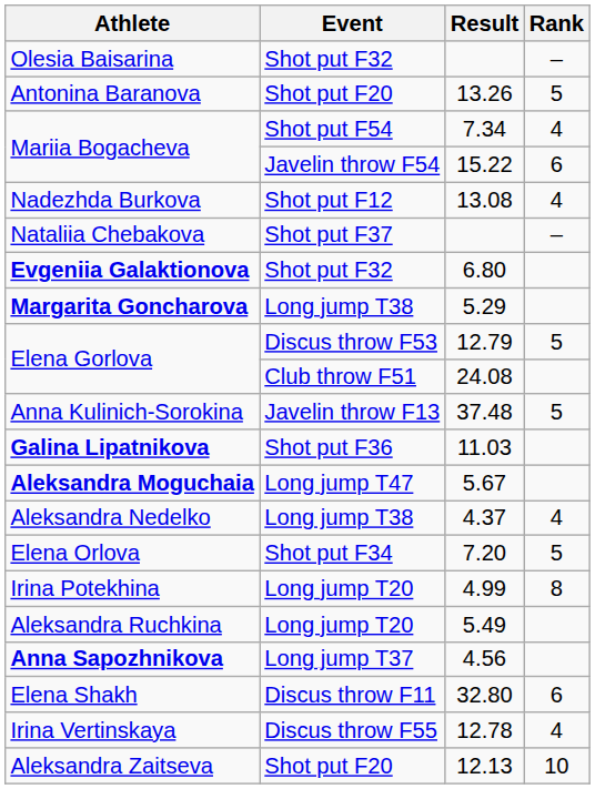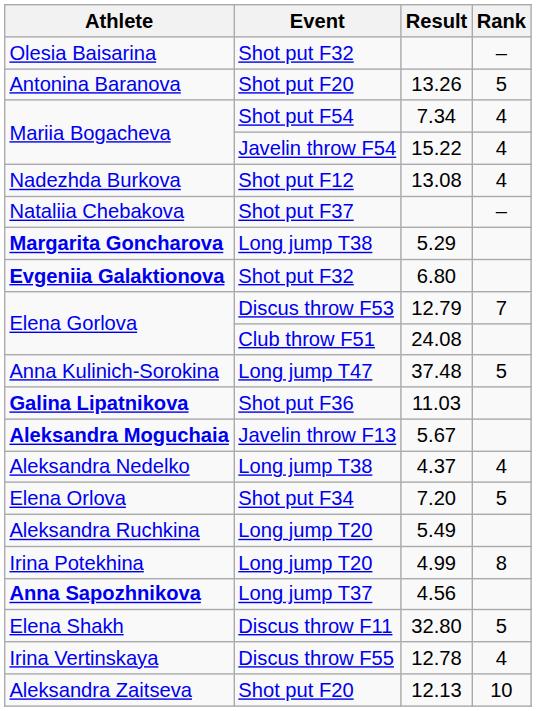 <table class=wikitable style=font-size:90%;text-align:center>
 <tr>
 <th>Athlete</th>
 <th>Event</th>
 <th>Result</th>
 <th>Rank</th>
 </tr>
 <tr>
 <td align=left><a href='#'>Olesia Baisarina</a></td>
 <td align=left><a href='#'>Shot put F32</a></td>
 <td></td>
 <td>–</td>
 </tr>
 <tr>
 <td align=left><a href='#'>Antonina Baranova</a></td>
 <td align=left><a href='#'>Shot put F20</a></td>
 <td>13.26</td>
 <td>5</td>
 </tr>
 <tr>
 <td rowspan=2 align=left><a href='#'>Mariia Bogacheva</a></td>
 <td align=left><a href='#'>Shot put F54</a></td>
 <td>7.34</td>
 <td>4</td>
 </tr>
 <tr>
 <td align=left><a href='#'>Javelin throw F54</a></td>
 <td>15.22</td>
-<td>6</td>
+<td>4</td>
 </tr>
 <tr>
 <td align=left><a href='#'>Nadezhda Burkova</a></td>
 <td align=left><a href='#'>Shot put F12</a></td>
 <td>13.08</td>
 <td>4</td>
 </tr>
 <tr>
 <td align=left><a href='#'>Nataliia Chebakova</a></td>
 <td align=left><a href='#'>Shot put F37</a></td>
 <td></td>
 <td>–</td>
 </tr>
 <tr>
+<td align=left><strong><a href='#'>Margarita Goncharova</a></strong></td>
+<td align=left><a href='#'>Long jump T38</a></td>
+<td>5.29</td>
+<td></td>
+</tr>
+<tr>
 <td align=left><strong><a href='#'>Evgeniia Galaktionova</a></strong></td>
 <td align=left><a href='#'>Shot put F32</a></td>
 <td>6.80</td>
 <td></td>
 </tr>
 <tr>
-<td align=left><strong><a href='#'>Margarita Goncharova</a></strong></td>
-<td align=left><a href='#'>Long jump T38</a></td>
-<td>5.29</td>
-<td></td>
-</tr>
-<tr>
 <td rowspan=2 align=left><a href='#'>Elena Gorlova</a></td>
 <td align=left><a href='#'>Discus throw F53</a></td>
 <td>12.79</td>
-<td>5</td>
+<td>7</td>
 </tr>
 <tr>
 <td align=left><a href='#'>Club throw F51</a></td>
 <td>24.08</td>
 <td></td>
 </tr>
 <tr>
 <td align=left><a href='#'>Anna Kulinich-Sorokina</a></td>
-<td align=left><a href='#'>Javelin throw F13</a></td>
+<td align=left><a href='#'>Long jump T47</a></td>
 <td>37.48</td>
 <td>5</td>
 </tr>
 <tr>
 <td align=left><strong><a href='#'>Galina Lipatnikova</a></strong></td>
 <td align=left><a href='#'>Shot put F36</a></td>
 <td>11.03</td>
 <td></td>
 </tr>
 <tr>
 <td align=left><strong><a href='#'>Aleksandra Moguchaia</a></strong></td>
-<td align=left><a href='#'>Long jump T47</a></td>
+<td align=left><a href='#'>Javelin throw F13</a></td>
 <td>5.67</td>
 <td></td>
 </tr>
 <tr>
 <td align=left><a href='#'>Aleksandra Nedelko</a></td>
 <td align=left><a href='#'>Long jump T38</a></td>
 <td>4.37</td>
 <td>4</td>
 </tr>
 <tr>
 <td align=left><a href='#'>Elena Orlova</a></td>
 <td align=left><a href='#'>Shot put F34</a></td>
 <td>7.20</td>
 <td>5</td>
 </tr>
 <tr>
+<td align=left><a href='#'>Aleksandra Ruchkina</a></td>
+<td align=left><a href='#'>Long jump T20</a></td>
+<td>5.49</td>
+<td></td>
+</tr>
+<tr>
 <td align=left><a href='#'>Irina Potekhina</a></td>
 <td align=left><a href='#'>Long jump T20</a></td>
 <td>4.99</td>
 <td>8</td>
-</tr>
-<tr>
-<td align=left><a href='#'>Aleksandra Ruchkina</a></td>
-<td align=left><a href='#'>Long jump T20</a></td>
-<td>5.49</td>
-<td></td>
 </tr>
 <tr>
 <td align=left><strong><a href='#'>Anna Sapozhnikova</a></strong></td>
 <td align=left><a href='#'>Long jump T37</a></td>
 <td>4.56</td>
 <td></td>
 </tr>
 <tr>
 <td align=left><a href='#'>Elena Shakh</a></td>
 <td align=left><a href='#'>Discus throw F11</a></td>
 <td>32.80</td>
-<td>6</td>
+<td>5</td>
 </tr>
 <tr>
 <td align=left><a href='#'>Irina Vertinskaya</a></td>
 <td align=left><a href='#'>Discus throw F55</a></td>
 <td>12.78</td>
 <td>4</td>
 </tr>
 <tr>
 <td align=left><a href='#'>Aleksandra Zaitseva</a></td>
 <td align=left><a href='#'>Shot put F20</a></td>
 <td>12.13</td>
 <td>10</td>
 </tr>
 </table>
